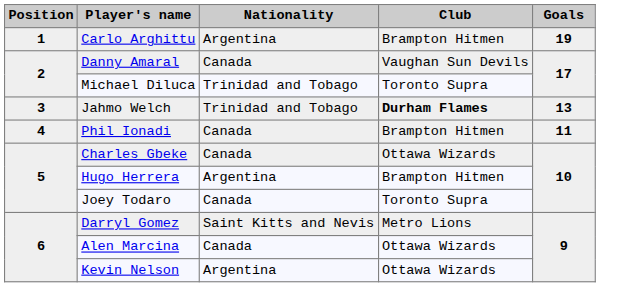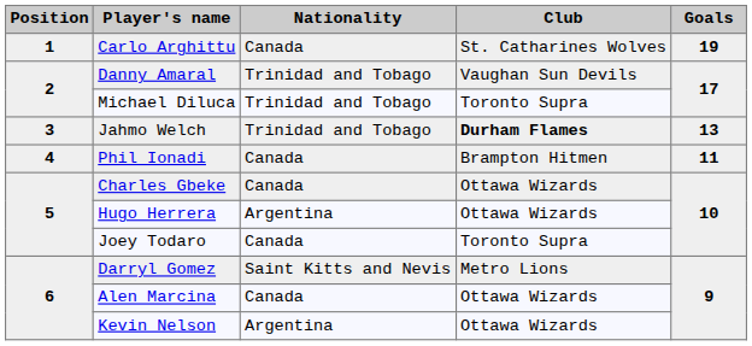 <table bgcolor="#f7f8ff" cellpadding="3" cellspacing="0" border="1" style="font-size: 95%; border: gray solid 1px; border-collapse: collapse;">
 <tr bgcolor="#CCCCCC">
 <th width="50px">Position</th>
 <th>Player's name</th>
 <th>Nationality</th>
 <th>Club</th>
 <th width="50px">Goals</th>
 </tr>
 <tr bgcolor="#EFEFEF" align="center">
 <td><strong>1</strong></td>
 <td align="left"><a href='#'>Carlo Arghittu</a></td>
-<td align="left">Argentina</td>
-<td align="left">Brampton Hitmen</td>
+<td align="left">Canada</td>
+<td align="left">St. Catharines Wolves</td>
 <td><strong>19</strong></td>
 </tr>
 <tr bgcolor="#EFEFEF" align="center">
 <th rowspan="2">2</th>
 <td align="left"><a href='#'>Danny Amaral</a></td>
-<td align="left">Canada</td>
+<td align="left">Trinidad and Tobago</td>
 <td align="left">Vaughan Sun Devils</td>
 <th rowspan="2">17</th>
 </tr>
 <tr align="center">
 <td align="left">Michael Diluca</td>
 <td align="left">Trinidad and Tobago</td>
 <td align="left">Toronto Supra</td>
 </tr>
 <tr bgcolor="#EFEFEF" align="center">
 <td><strong>3</strong></td>
 <td align="left">Jahmo Welch</td>
 <td align="left">Trinidad and Tobago</td>
 <td align="left"><strong>Durham Flames</strong></td>
 <td><strong>13</strong></td>
 </tr>
 <tr bgcolor="#EFEFEF" align="center">
 <td><strong>4</strong></td>
 <td align="left"><a href='#'>Phil Ionadi</a></td>
 <td align="left">Canada</td>
 <td align="left">Brampton Hitmen</td>
 <td><strong>11</strong></td>
 </tr>
 <tr bgcolor="#EFEFEF" align="center">
 <th rowspan="3">5</th>
 <td align="left"><a href='#'>Charles Gbeke</a></td>
 <td align="left">Canada</td>
 <td align="left">Ottawa Wizards</td>
 <th rowspan="3">10</th>
 </tr>
 <tr align="center">
 <td align="left"><a href='#'>Hugo Herrera</a></td>
 <td align="left">Argentina</td>
-<td align="left">Brampton Hitmen</td>
+<td align="left">Ottawa Wizards</td>
 </tr>
 <tr align="center">
 <td align="left">Joey Todaro</td>
 <td align="left">Canada</td>
 <td align="left">Toronto Supra</td>
 </tr>
 <tr bgcolor="#EFEFEF" align="center">
 <th rowspan="3">6</th>
 <td align="left"><a href='#'>Darryl Gomez</a></td>
 <td align="left">Saint Kitts and Nevis</td>
 <td align="left">Metro Lions</td>
 <th rowspan="3">9</th>
 </tr>
 <tr align="center">
 <td align="left"><a href='#'>Alen Marcina</a></td>
 <td align="left">Canada</td>
 <td align="left">Ottawa Wizards</td>
 </tr>
 <tr align="center">
 <td align="left"><a href='#'>Kevin Nelson</a></td>
 <td align="left">Argentina</td>
 <td align="left">Ottawa Wizards</td>
 </tr>
 </table>
